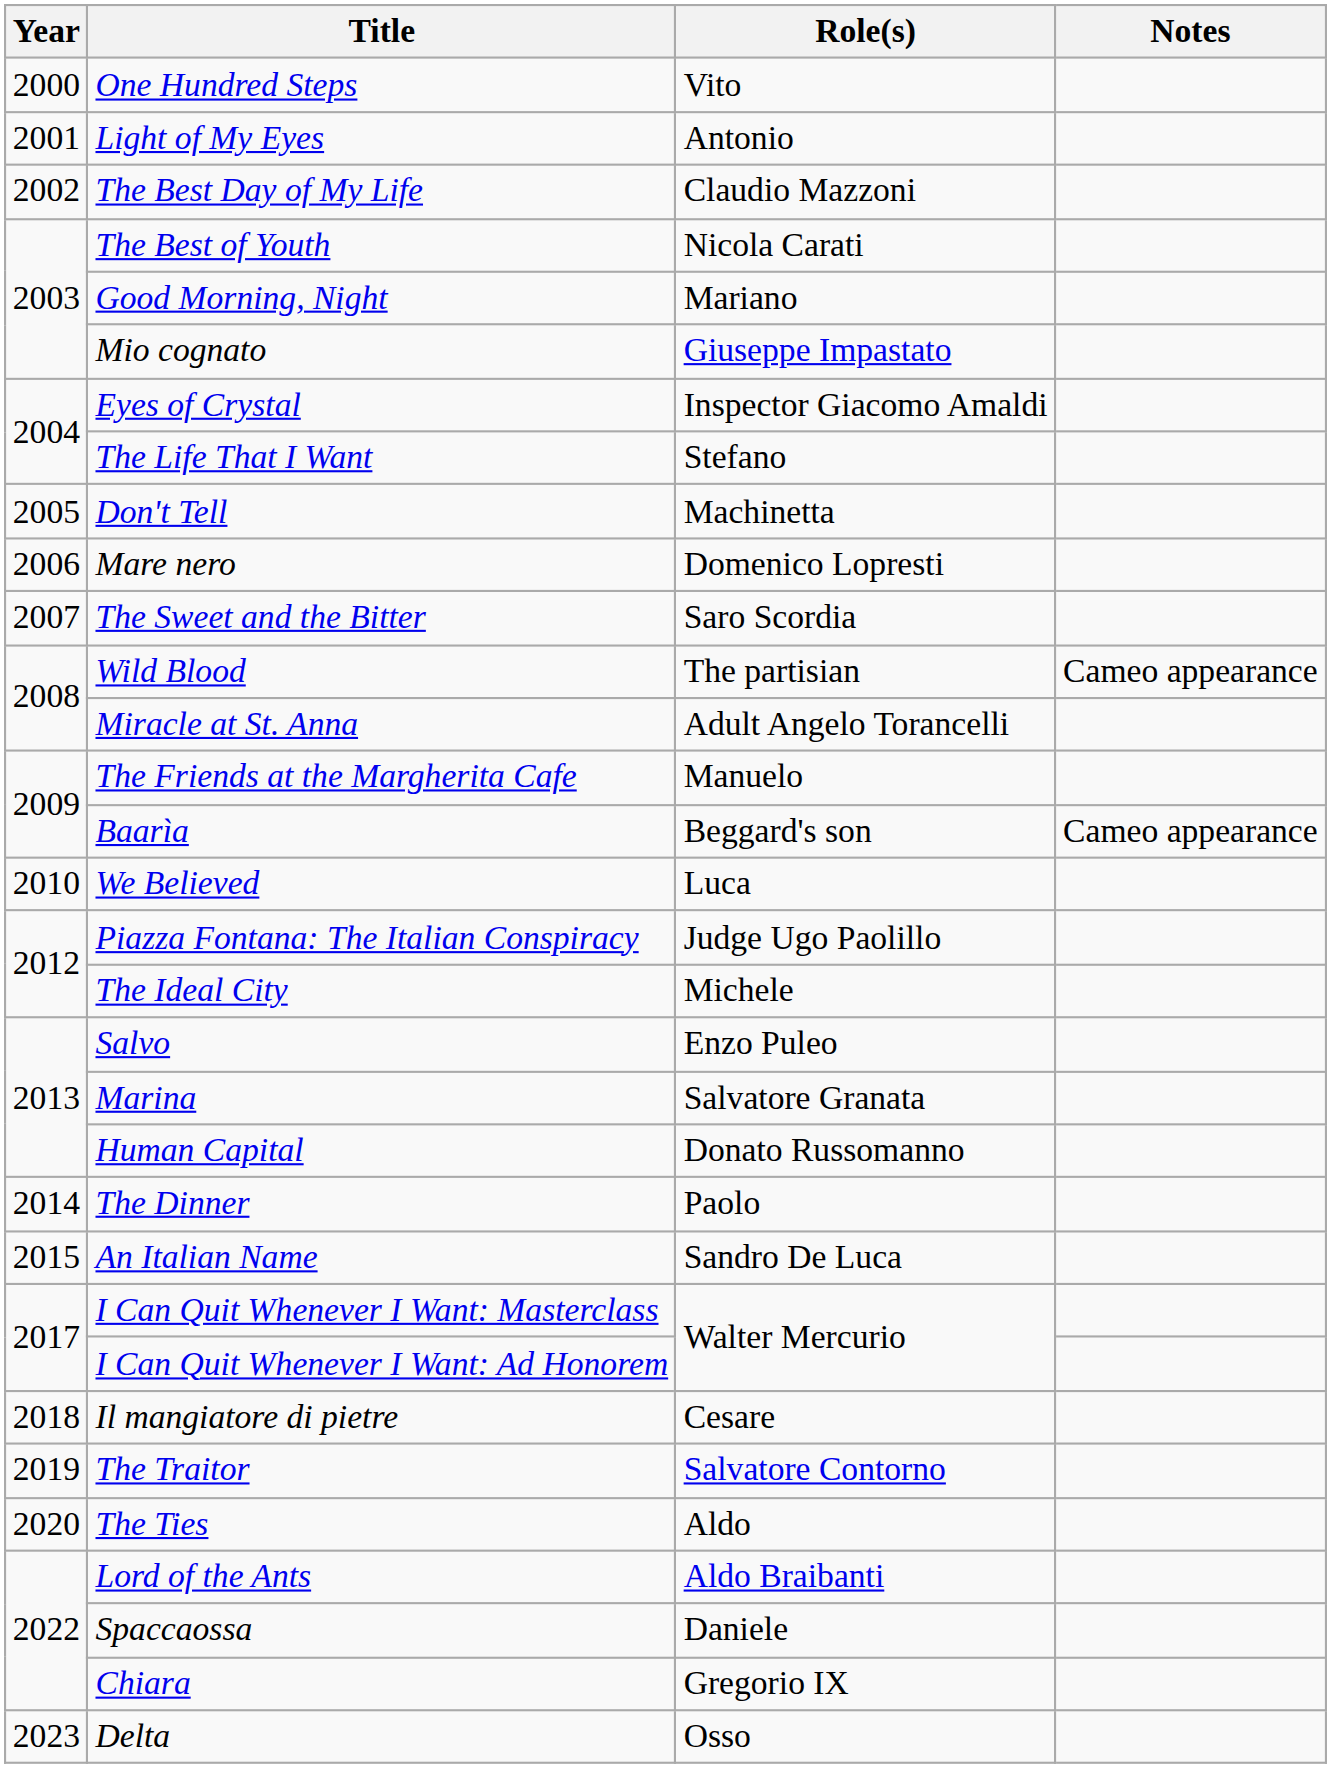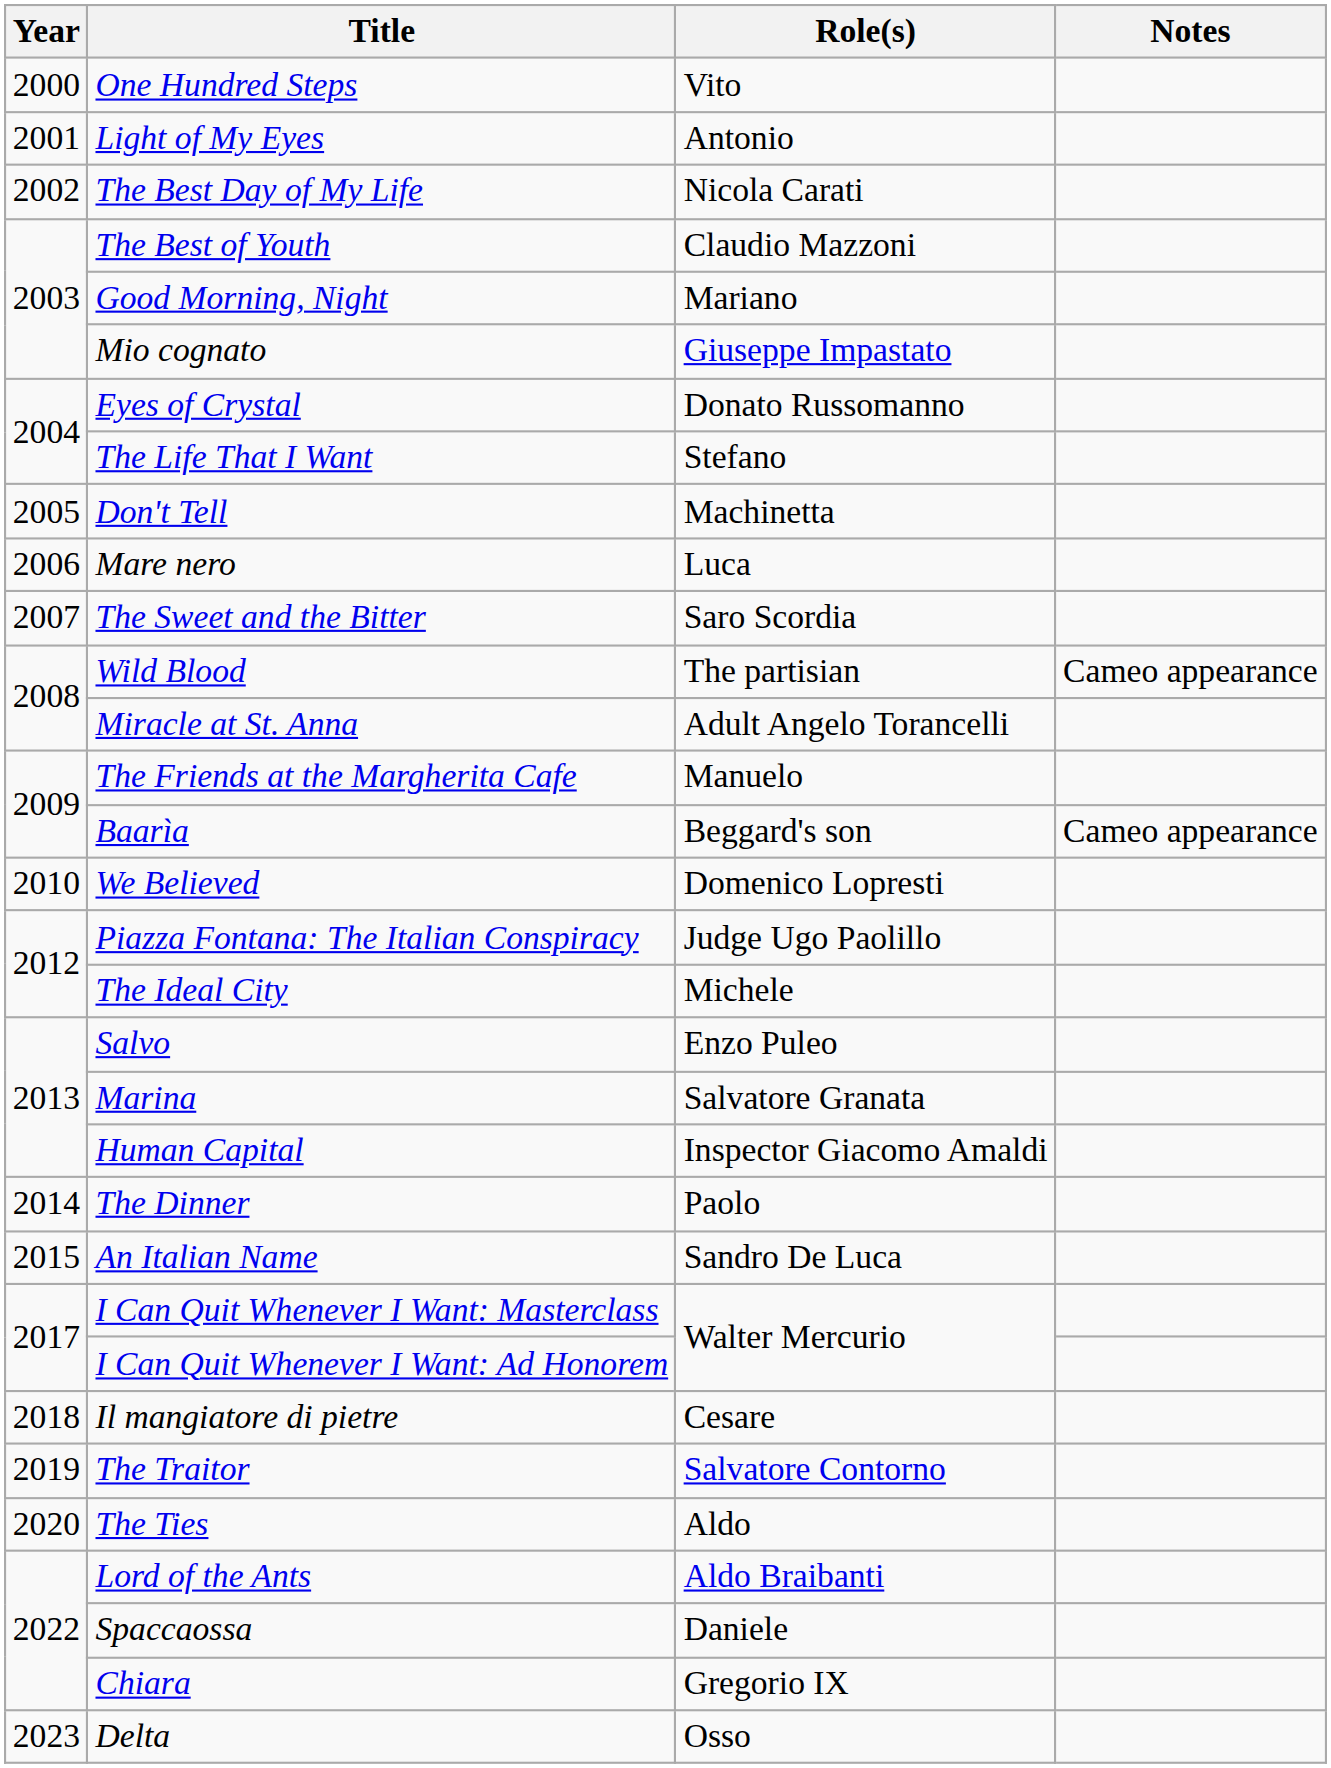 <table class="wikitable plainrowheaders sortable">
 <tr>
 <th scope="col">Year</th>
 <th scope="col">Title</th>
 <th scope="col">Role(s)</th>
 <th scope="col" class="unsortable">Notes</th>
 </tr>
 <tr>
 <td>2000</td>
 <td><em><a href='#'>One Hundred Steps</a></em></td>
 <td>Vito</td>
 <td></td>
 </tr>
 <tr>
 <td>2001</td>
 <td><em><a href='#'>Light of My Eyes</a></em></td>
 <td>Antonio</td>
 <td></td>
 </tr>
 <tr>
 <td>2002</td>
 <td><em><a href='#'>The Best Day of My Life</a></em></td>
-<td>Claudio Mazzoni</td>
+<td>Nicola Carati</td>
 <td></td>
 </tr>
 <tr>
 <td rowspan="3">2003</td>
 <td><em><a href='#'>The Best of Youth</a></em></td>
-<td>Nicola Carati</td>
+<td>Claudio Mazzoni</td>
 <td></td>
 </tr>
 <tr>
 <td><em><a href='#'>Good Morning, Night</a></em></td>
 <td>Mariano</td>
 <td></td>
 </tr>
 <tr>
 <td><em>Mio cognato</em></td>
 <td><a href='#'>Giuseppe Impastato</a></td>
 <td></td>
 </tr>
 <tr>
 <td rowspan="2">2004</td>
 <td><em><a href='#'>Eyes of Crystal</a></em></td>
-<td>Inspector Giacomo Amaldi</td>
+<td>Donato Russomanno</td>
 <td></td>
 </tr>
 <tr>
 <td><em><a href='#'>The Life That I Want</a></em></td>
 <td>Stefano</td>
 <td></td>
 </tr>
 <tr>
 <td>2005</td>
 <td><em><a href='#'>Don't Tell</a></em></td>
 <td>Machinetta</td>
 <td></td>
 </tr>
 <tr>
 <td>2006</td>
 <td><em>Mare nero</em></td>
-<td>Domenico Lopresti</td>
+<td>Luca</td>
 <td></td>
 </tr>
 <tr>
 <td>2007</td>
 <td><em><a href='#'>The Sweet and the Bitter</a></em></td>
 <td>Saro Scordia</td>
 <td></td>
 </tr>
 <tr>
 <td rowspan="2">2008</td>
 <td><em><a href='#'>Wild Blood</a></em></td>
 <td>The partisian</td>
 <td>Cameo appearance</td>
 </tr>
 <tr>
 <td><em><a href='#'>Miracle at St. Anna</a></em></td>
 <td>Adult Angelo Torancelli</td>
 <td></td>
 </tr>
 <tr>
 <td rowspan="2">2009</td>
 <td><em><a href='#'>The Friends at the Margherita Cafe</a></em></td>
 <td>Manuelo</td>
 <td></td>
 </tr>
 <tr>
 <td><em><a href='#'>Baarìa</a></em></td>
 <td>Beggard's son</td>
 <td>Cameo appearance</td>
 </tr>
 <tr>
 <td>2010</td>
 <td><em><a href='#'>We Believed</a></em></td>
-<td>Luca</td>
+<td>Domenico Lopresti</td>
 <td></td>
 </tr>
 <tr>
 <td rowspan="2">2012</td>
 <td><em><a href='#'>Piazza Fontana: The Italian Conspiracy</a></em></td>
 <td>Judge Ugo Paolillo</td>
 <td></td>
 </tr>
 <tr>
 <td><em><a href='#'>The Ideal City</a></em></td>
 <td>Michele</td>
 <td></td>
 </tr>
 <tr>
 <td rowspan="3">2013</td>
 <td><em><a href='#'>Salvo</a></em></td>
 <td>Enzo Puleo</td>
 <td></td>
 </tr>
 <tr>
 <td><em><a href='#'>Marina</a></em></td>
 <td>Salvatore Granata</td>
 <td></td>
 </tr>
 <tr>
 <td><em><a href='#'>Human Capital</a></em></td>
-<td>Donato Russomanno</td>
+<td>Inspector Giacomo Amaldi</td>
 <td></td>
 </tr>
 <tr>
 <td>2014</td>
 <td><em><a href='#'>The Dinner</a></em></td>
 <td>Paolo</td>
 <td></td>
 </tr>
 <tr>
 <td>2015</td>
 <td><em><a href='#'>An Italian Name</a></em></td>
 <td>Sandro De Luca</td>
 <td></td>
 </tr>
 <tr>
 <td rowspan="2">2017</td>
 <td><em><a href='#'>I Can Quit Whenever I Want: Masterclass</a></em></td>
 <td rowspan="2">Walter Mercurio</td>
 <td></td>
 </tr>
 <tr>
 <td><em><a href='#'>I Can Quit Whenever I Want: Ad Honorem</a></em></td>
 <td></td>
 </tr>
 <tr>
 <td>2018</td>
 <td><em>Il mangiatore di pietre</em></td>
 <td>Cesare</td>
 <td></td>
 </tr>
 <tr>
 <td>2019</td>
 <td><em><a href='#'>The Traitor</a></em></td>
 <td><a href='#'>Salvatore Contorno</a></td>
 <td></td>
 </tr>
 <tr>
 <td>2020</td>
 <td><em><a href='#'>The Ties</a></em></td>
 <td>Aldo</td>
 <td></td>
 </tr>
 <tr>
 <td rowspan="3">2022</td>
 <td><em><a href='#'>Lord of the Ants</a></em></td>
 <td><a href='#'>Aldo Braibanti</a></td>
 <td></td>
 </tr>
 <tr>
 <td><em>Spaccaossa</em></td>
 <td>Daniele</td>
 <td></td>
 </tr>
 <tr>
 <td><em><a href='#'>Chiara</a></em></td>
 <td>Gregorio IX</td>
 <td></td>
 </tr>
 <tr>
 <td>2023</td>
 <td><em>Delta</em></td>
 <td>Osso</td>
 <td></td>
 </tr>
 </table>
